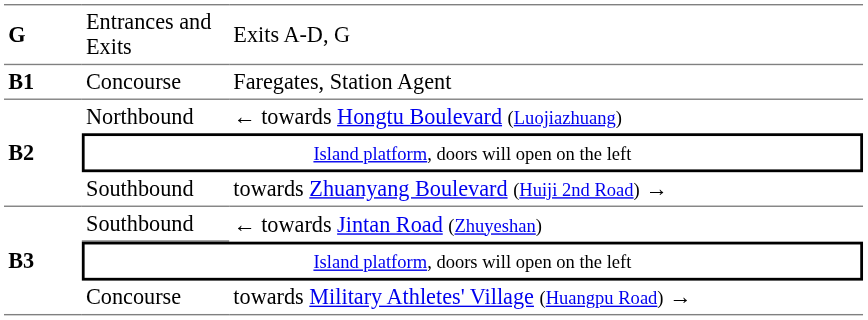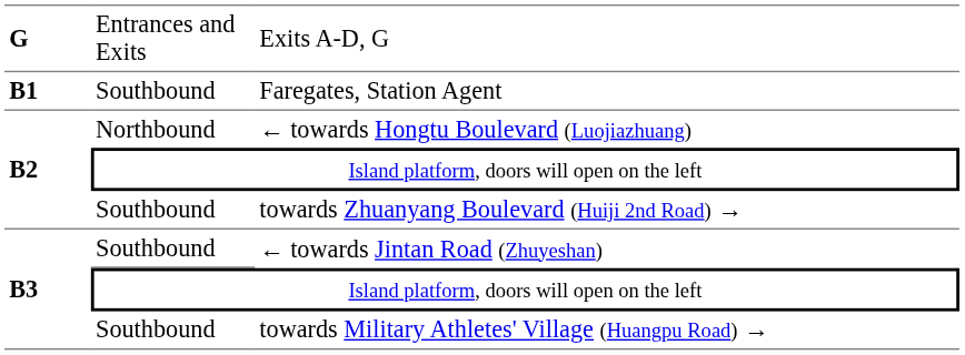 <table table border=0 cellspacing=0 cellpadding=3>
 <tr>
 <td style="border-top:solid 1px gray;border-bottom:solid 1px gray;" width=50><strong>G</strong></td>
 <td style="border-top:solid 1px gray;border-bottom:solid 1px gray;" width=100>Entrances and Exits</td>
 <td style="border-top:solid 1px gray;border-bottom:solid 1px gray;" width=450>Exits A-D, G</td>
 </tr>
 <tr>
 <td style="border-top:solid 0px gray;border-bottom:solid 1px gray;" width=50><strong>B1</strong></td>
-<td style="border-top:solid 0px gray;border-bottom:solid 1px gray;" width=100>Concourse</td>
+<td style="border-bottom:solid 1px gray;">Southbound</td>
 <td style="border-top:solid 0px gray;border-bottom:solid 1px gray;" width=450>Faregates, Station Agent</td>
 </tr>
 <tr>
 <td style="border-bottom:solid 1px gray;" rowspan=3><strong>B2</strong></td>
 <td>Northbound</td>
 <td>←  towards <a href='#'>Hongtu Boulevard</a> <small>(<a href='#'>Luojiazhuang</a>)</small></td>
 </tr>
 <tr>
 <td style="border-right:solid 2px black;border-left:solid 2px black;border-top:solid 2px black;border-bottom:solid 2px black;text-align:center;" colspan=2><small><a href='#'>Island platform</a>, doors will open on the left</small></td>
 </tr>
 <tr>
 <td style="border-bottom:solid 1px gray;">Southbound</td>
 <td style="border-bottom:solid 1px gray;"> towards <a href='#'>Zhuanyang Boulevard</a> <small>(<a href='#'>Huiji 2nd Road</a>)</small> →</td>
 </tr>
 <tr>
 <td style="border-bottom:solid 1px gray;" rowspan=3><strong>B3</strong></td>
 <td style="border-bottom:solid 1px gray;">Southbound</td>
 <td>←  towards <a href='#'>Jintan Road</a> <small>(<a href='#'>Zhuyeshan</a>)</small></td>
 </tr>
 <tr>
 <td style="border-right:solid 2px black;border-left:solid 2px black;border-top:solid 2px black;border-bottom:solid 2px black;text-align:center;" colspan=2><small><a href='#'>Island platform</a>, doors will open on the left</small></td>
 </tr>
 <tr>
-<td style="border-top:solid 0px gray;border-bottom:solid 1px gray;" width=100>Concourse</td>
+<td style="border-bottom:solid 1px gray;">Southbound</td>
 <td style="border-bottom:solid 1px gray;"> towards <a href='#'>Military Athletes' Village</a> <small>(<a href='#'>Huangpu Road</a>)</small> →</td>
 </tr>
 </table>
